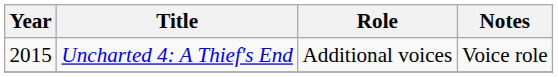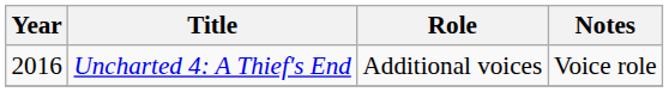 <table class="wikitable sortable">
 <tr>
 <th>Year</th>
 <th>Title</th>
 <th>Role</th>
 <th class="unsortable">Notes</th>
 </tr>
 <tr>
-<td>2015</td>
+<td>2016</td>
 <td><em><a href='#'>Uncharted 4: A Thief's End</a></em></td>
 <td>Additional voices</td>
 <td>Voice role</td>
 </tr>
 <tr>
 </tr>
 </table>
